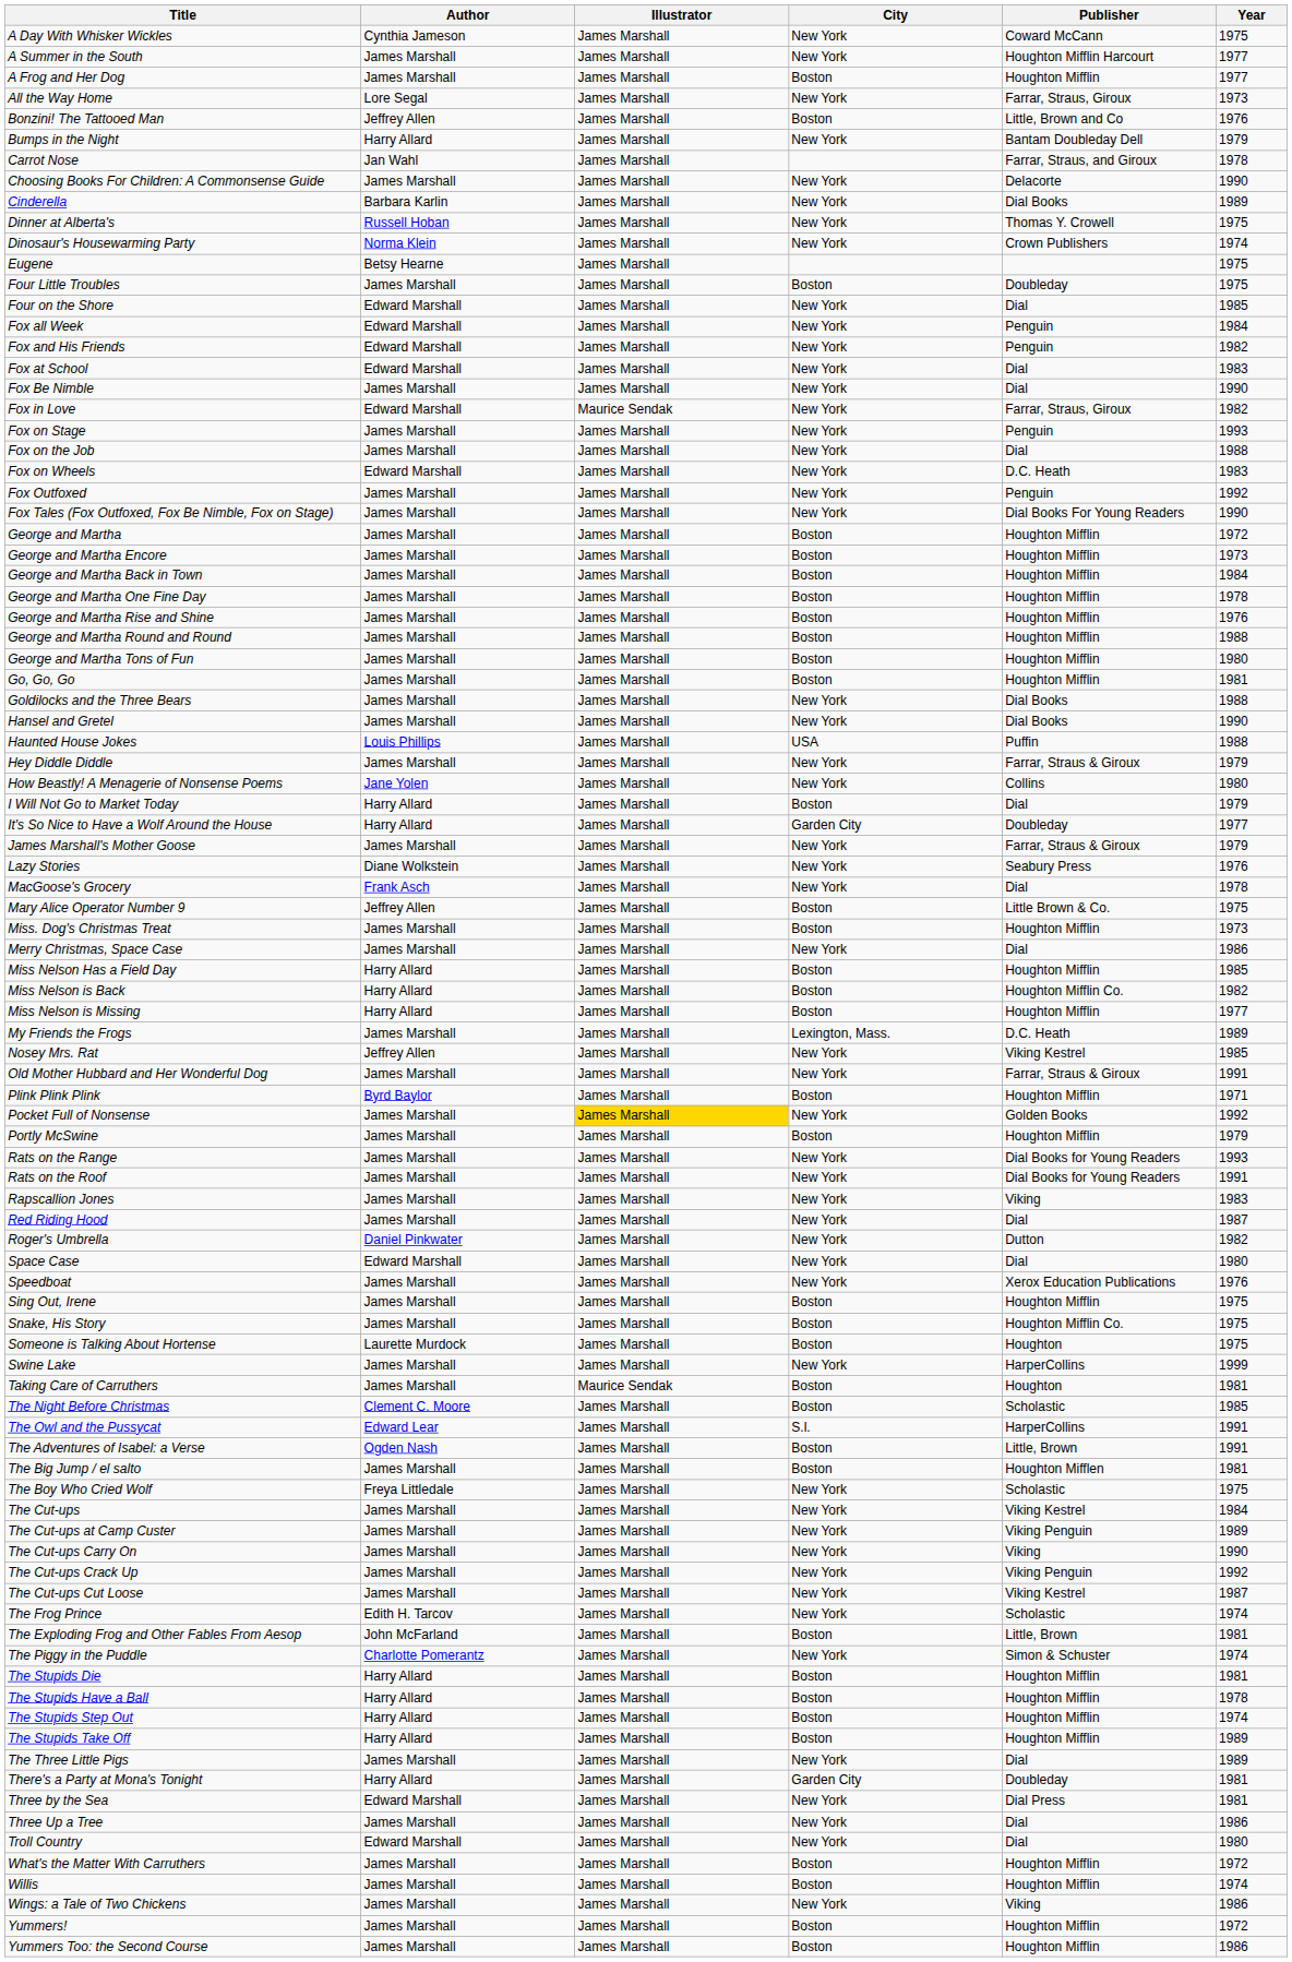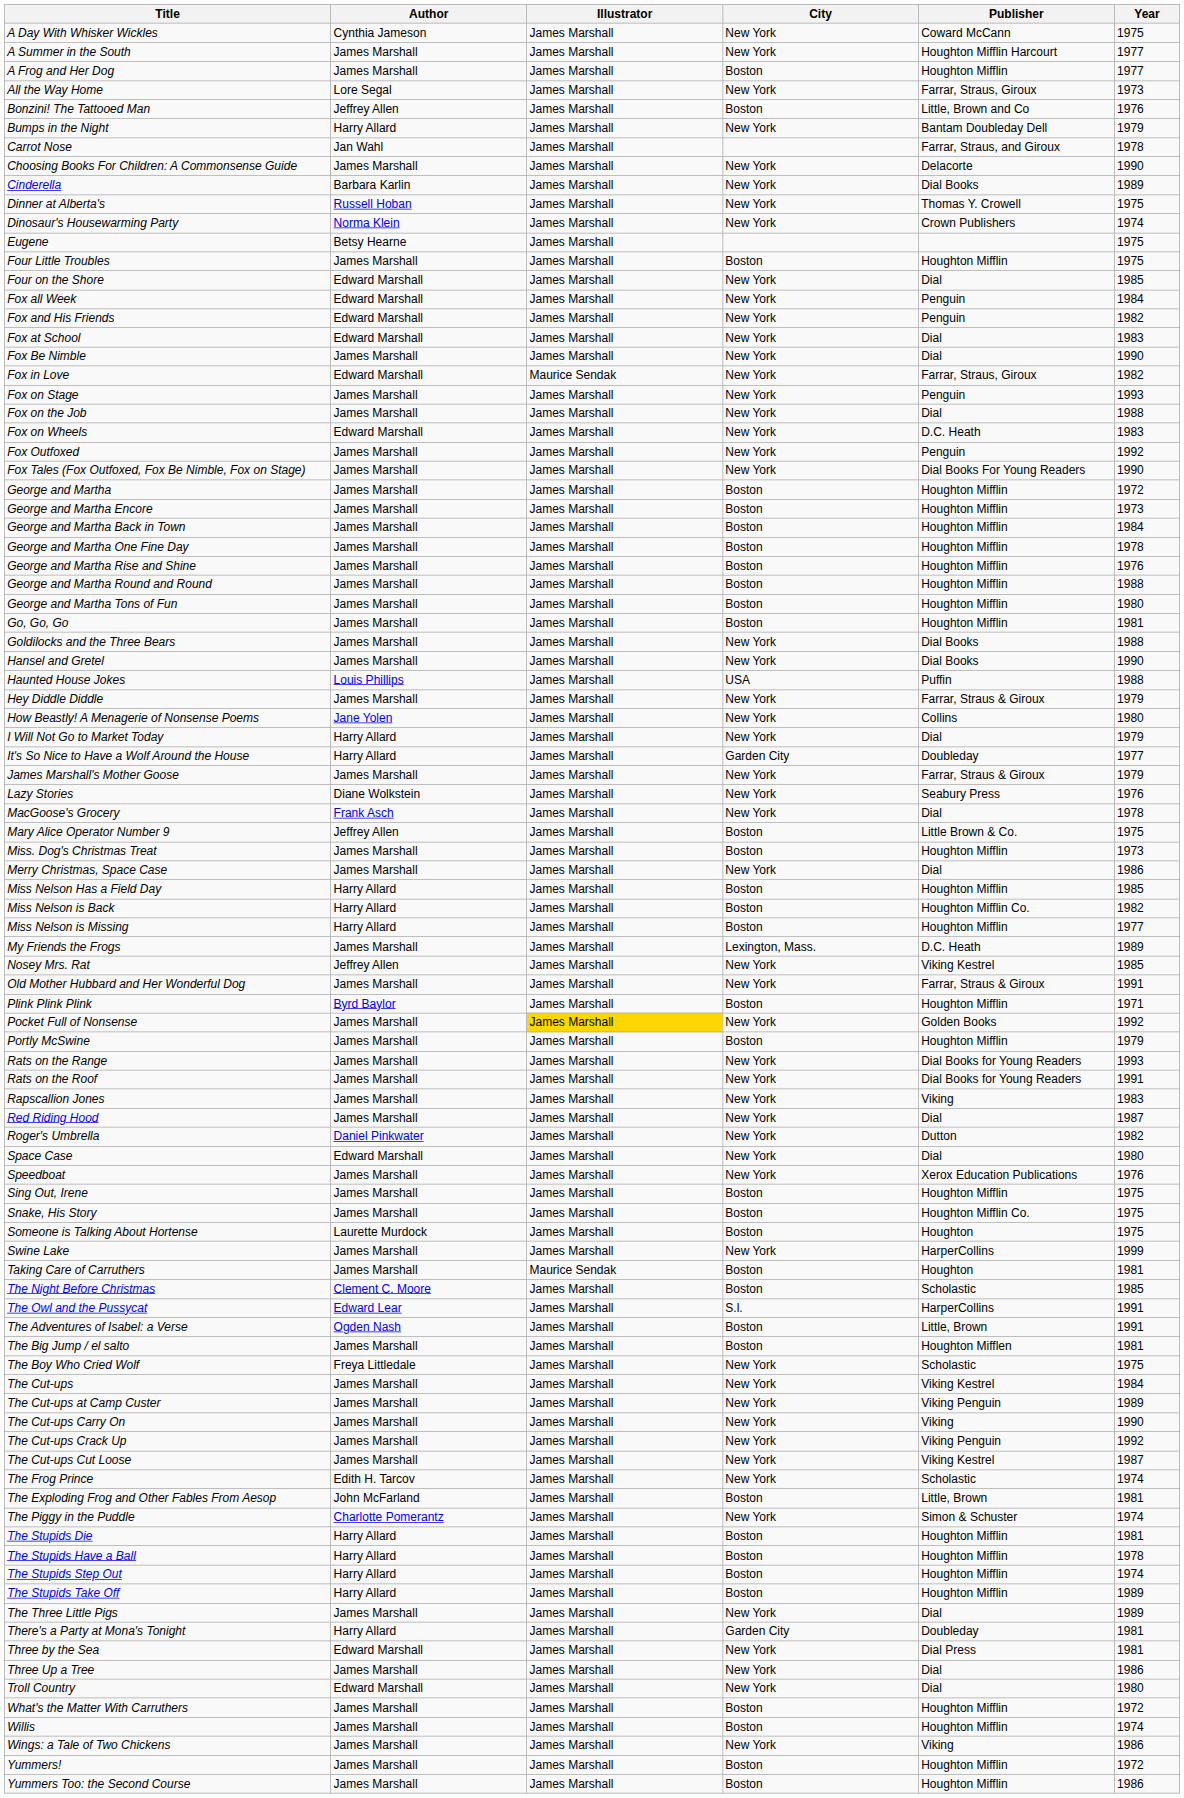 <table class="sortable wikitable" border="1">
 <tr>
 <th width=25%>Title</th>
 <th width=15%>Author</th>
 <th width=15%>Illustrator</th>
 <th width=15%>City</th>
 <th width=15%>Publisher</th>
 <th width=5%>Year</th>
 </tr>
 <tr>
 <td><em>A Day With Whisker Wickles</em></td>
 <td> Cynthia Jameson</td>
 <td> James Marshall</td>
 <td> New York</td>
 <td> Coward McCann</td>
 <td> 1975</td>
 </tr>
 <tr>
 <td><em>A Summer in the South</em></td>
 <td> James Marshall</td>
 <td> James Marshall</td>
 <td> New York</td>
 <td> Houghton Mifflin Harcourt</td>
 <td> 1977</td>
 </tr>
 <tr>
 <td><em>A Frog and Her Dog</em></td>
 <td> James Marshall</td>
 <td> James Marshall</td>
 <td> Boston</td>
 <td> Houghton Mifflin</td>
 <td> 1977</td>
 </tr>
 <tr>
 <td><em>All the Way Home</em></td>
 <td>Lore Segal</td>
 <td> James Marshall</td>
 <td> New York</td>
 <td> Farrar, Straus, Giroux</td>
 <td> 1973</td>
 </tr>
 <tr>
 <td><em>Bonzini! The Tattooed Man</em></td>
 <td> Jeffrey Allen</td>
 <td> James Marshall</td>
 <td> Boston</td>
 <td> Little, Brown and Co</td>
 <td> 1976</td>
 </tr>
 <tr>
 <td><em>Bumps in the Night</em></td>
 <td>Harry Allard</td>
 <td> James Marshall</td>
 <td> New York</td>
 <td> Bantam Doubleday Dell</td>
 <td> 1979</td>
 </tr>
 <tr>
 <td><em>Carrot Nose</em></td>
 <td>Jan Wahl</td>
 <td> James Marshall</td>
 <td></td>
 <td> Farrar, Straus, and Giroux</td>
 <td> 1978</td>
 </tr>
 <tr>
 <td><em>Choosing Books For Children: A Commonsense Guide</em></td>
 <td> James Marshall</td>
 <td> James Marshall</td>
 <td> New York</td>
 <td> Delacorte</td>
 <td> 1990</td>
 </tr>
 <tr>
 <td><em><a href='#'>Cinderella</a></em></td>
 <td> Barbara Karlin</td>
 <td> James Marshall</td>
 <td> New York</td>
 <td> Dial Books</td>
 <td> 1989</td>
 </tr>
 <tr>
 <td><em>Dinner at Alberta's</em></td>
 <td> <a href='#'>Russell Hoban</a></td>
 <td> James Marshall</td>
 <td> New York</td>
 <td> Thomas Y. Crowell</td>
 <td> 1975</td>
 </tr>
 <tr>
 <td><em>Dinosaur's Housewarming Party</em></td>
 <td> <a href='#'>Norma Klein</a></td>
 <td> James Marshall</td>
 <td> New York</td>
 <td> Crown Publishers</td>
 <td> 1974</td>
 </tr>
 <tr>
 <td><em>Eugene</em></td>
 <td> Betsy Hearne</td>
 <td> James Marshall</td>
 <td></td>
 <td></td>
 <td> 1975</td>
 </tr>
 <tr>
 <td><em>Four Little Troubles</em></td>
 <td> James Marshall</td>
 <td> James Marshall</td>
 <td> Boston</td>
-<td> Doubleday</td>
+<td> Houghton Mifflin</td>
 <td>1975</td>
 </tr>
 <tr>
 <td><em>Four on the Shore</em></td>
 <td> Edward Marshall</td>
 <td> James Marshall</td>
 <td> New York</td>
 <td> Dial</td>
 <td> 1985</td>
 </tr>
 <tr>
 <td><em>Fox all Week</em></td>
 <td> Edward Marshall</td>
 <td> James Marshall</td>
 <td> New York</td>
 <td> Penguin</td>
 <td> 1984</td>
 </tr>
 <tr>
 <td><em>Fox and His Friends</em></td>
 <td> Edward Marshall</td>
 <td> James Marshall</td>
 <td> New York</td>
 <td> Penguin</td>
 <td> 1982</td>
 </tr>
 <tr>
 <td><em>Fox at School</em></td>
 <td> Edward Marshall</td>
 <td> James Marshall</td>
 <td> New York</td>
 <td> Dial</td>
 <td> 1983</td>
 </tr>
 <tr>
 <td><em>Fox Be Nimble</em></td>
 <td> James Marshall</td>
 <td> James Marshall</td>
 <td> New York</td>
 <td> Dial</td>
 <td> 1990</td>
 </tr>
 <tr>
 <td><em>Fox in Love</em></td>
 <td> Edward Marshall</td>
 <td>Maurice Sendak</td>
 <td> New York</td>
 <td> Farrar, Straus, Giroux</td>
 <td> 1982</td>
 </tr>
 <tr>
 <td><em>Fox on Stage</em></td>
 <td> James Marshall</td>
 <td> James Marshall</td>
 <td> New York</td>
 <td> Penguin</td>
 <td> 1993</td>
 </tr>
 <tr>
 <td><em>Fox on the Job</em></td>
 <td> James Marshall</td>
 <td> James Marshall</td>
 <td> New York</td>
 <td> Dial</td>
 <td> 1988</td>
 </tr>
 <tr>
 <td><em>Fox on Wheels</em></td>
 <td> Edward Marshall</td>
 <td> James Marshall</td>
 <td> New York</td>
 <td> D.C. Heath</td>
 <td> 1983</td>
 </tr>
 <tr>
 <td><em>Fox Outfoxed</em></td>
 <td> James Marshall</td>
 <td> James Marshall</td>
 <td> New York</td>
 <td> Penguin</td>
 <td> 1992</td>
 </tr>
 <tr>
 <td><em>Fox Tales (Fox Outfoxed, Fox Be Nimble, Fox on Stage)</em></td>
 <td> James Marshall</td>
 <td> James Marshall</td>
 <td> New York</td>
 <td> Dial Books For Young Readers</td>
 <td> 1990</td>
 </tr>
 <tr>
 <td><em>George and Martha</em></td>
 <td> James Marshall</td>
 <td> James Marshall</td>
 <td> Boston</td>
 <td> Houghton Mifflin</td>
 <td> 1972</td>
 </tr>
 <tr>
 <td><em>George and Martha Encore</em></td>
 <td> James Marshall</td>
 <td> James Marshall</td>
 <td> Boston</td>
 <td> Houghton Mifflin</td>
 <td> 1973</td>
 </tr>
 <tr>
 <td><em>George and Martha Back in Town</em></td>
 <td> James Marshall</td>
 <td> James Marshall</td>
 <td> Boston</td>
 <td> Houghton Mifflin</td>
 <td> 1984</td>
 </tr>
 <tr>
 <td><em>George and Martha One Fine Day</em></td>
 <td> James Marshall</td>
 <td> James Marshall</td>
 <td> Boston</td>
 <td> Houghton Mifflin</td>
 <td> 1978</td>
 </tr>
 <tr>
 <td><em>George and Martha Rise and Shine</em></td>
 <td> James Marshall</td>
 <td> James Marshall</td>
 <td> Boston</td>
 <td> Houghton Mifflin</td>
 <td> 1976</td>
 </tr>
 <tr>
 <td><em>George and Martha Round and Round</em></td>
 <td> James Marshall</td>
 <td> James Marshall</td>
 <td> Boston</td>
 <td> Houghton Mifflin</td>
 <td> 1988</td>
 </tr>
 <tr>
 <td><em>George and Martha Tons of Fun</em></td>
 <td> James Marshall</td>
 <td> James Marshall</td>
 <td> Boston</td>
 <td> Houghton Mifflin</td>
 <td> 1980</td>
 </tr>
 <tr>
 <td><em>Go, Go, Go</em></td>
 <td> James Marshall</td>
 <td> James Marshall</td>
 <td> Boston</td>
 <td> Houghton Mifflin</td>
 <td> 1981</td>
 </tr>
 <tr>
 <td><em>Goldilocks and the Three Bears</em></td>
 <td> James Marshall</td>
 <td> James Marshall</td>
 <td> New York</td>
 <td> Dial Books</td>
 <td> 1988</td>
 </tr>
 <tr>
 <td><em>Hansel and Gretel</em></td>
 <td> James Marshall</td>
 <td> James Marshall</td>
 <td> New York</td>
 <td> Dial Books</td>
 <td> 1990</td>
 </tr>
 <tr>
 <td><em>Haunted House Jokes</em></td>
 <td> <a href='#'>Louis Phillips</a></td>
 <td> James Marshall</td>
 <td> USA</td>
 <td> Puffin</td>
 <td> 1988</td>
 </tr>
 <tr>
 <td><em>Hey Diddle Diddle</em></td>
 <td> James Marshall</td>
 <td> James Marshall</td>
 <td> New York</td>
 <td> Farrar, Straus & Giroux</td>
 <td> 1979</td>
 </tr>
 <tr>
 <td><em>How Beastly! A Menagerie of Nonsense Poems</em></td>
 <td> <a href='#'>Jane Yolen</a></td>
 <td> James Marshall</td>
 <td> New York</td>
 <td> Collins</td>
 <td> 1980</td>
 </tr>
 <tr>
 <td><em>I Will Not Go to Market Today</em></td>
 <td> Harry Allard</td>
 <td> James Marshall</td>
-<td> Boston</td>
+<td> New York</td>
 <td> Dial</td>
 <td> 1979</td>
 </tr>
 <tr>
 <td><em>It's So Nice to Have a Wolf Around the House</em></td>
 <td> Harry Allard</td>
 <td> James Marshall</td>
 <td> Garden City</td>
 <td> Doubleday</td>
 <td> 1977</td>
 </tr>
 <tr>
 <td><em>James Marshall's Mother Goose</em></td>
 <td> James Marshall</td>
 <td> James Marshall</td>
 <td> New York</td>
 <td> Farrar, Straus & Giroux</td>
 <td> 1979</td>
 </tr>
 <tr>
 <td><em>Lazy Stories</em></td>
 <td> Diane Wolkstein</td>
 <td> James Marshall</td>
 <td> New York</td>
 <td> Seabury Press</td>
 <td> 1976</td>
 </tr>
 <tr>
 <td><em>MacGoose's Grocery</em></td>
 <td> <a href='#'>Frank Asch</a></td>
 <td> James Marshall</td>
 <td> New York</td>
 <td> Dial</td>
 <td> 1978</td>
 </tr>
 <tr>
 <td><em>Mary Alice Operator Number 9</em></td>
 <td> Jeffrey Allen</td>
 <td> James Marshall</td>
 <td> Boston</td>
 <td> Little Brown & Co.</td>
 <td> 1975</td>
 </tr>
 <tr>
 <td><em>Miss. Dog's Christmas Treat</em></td>
 <td> James Marshall</td>
 <td> James Marshall</td>
 <td> Boston</td>
 <td> Houghton Mifflin</td>
 <td> 1973</td>
 </tr>
 <tr>
 <td><em>Merry Christmas, Space Case</em></td>
 <td> James Marshall</td>
 <td> James Marshall</td>
 <td> New York</td>
 <td> Dial</td>
 <td> 1986</td>
 </tr>
 <tr>
 <td><em>Miss Nelson Has a Field Day</em></td>
 <td> Harry Allard</td>
 <td> James Marshall</td>
 <td> Boston</td>
 <td> Houghton Mifflin</td>
 <td> 1985</td>
 </tr>
 <tr>
 <td><em>Miss Nelson is Back</em></td>
 <td> Harry Allard</td>
 <td> James Marshall</td>
 <td> Boston</td>
 <td> Houghton Mifflin Co.</td>
 <td> 1982</td>
 </tr>
 <tr>
 <td><em>Miss Nelson is Missing</em></td>
 <td> Harry Allard</td>
 <td> James Marshall</td>
 <td> Boston</td>
 <td> Houghton Mifflin</td>
 <td> 1977</td>
 </tr>
 <tr>
 <td><em>My Friends the Frogs</em></td>
 <td> James Marshall</td>
 <td> James Marshall</td>
 <td> Lexington, Mass.</td>
 <td> D.C. Heath</td>
 <td> 1989</td>
 </tr>
 <tr>
 <td><em>Nosey Mrs. Rat</em></td>
 <td> Jeffrey Allen</td>
 <td> James Marshall</td>
 <td> New York</td>
 <td> Viking Kestrel</td>
 <td> 1985</td>
 </tr>
 <tr>
 <td><em>Old Mother Hubbard and Her Wonderful Dog</em></td>
 <td> James Marshall</td>
 <td> James Marshall</td>
 <td> New York</td>
 <td> Farrar, Straus & Giroux</td>
 <td> 1991</td>
 </tr>
 <tr>
 <td><em>Plink Plink Plink</em></td>
 <td> <a href='#'>Byrd Baylor</a></td>
 <td> James Marshall</td>
 <td> Boston</td>
 <td> Houghton Mifflin</td>
 <td> 1971</td>
 </tr>
 <tr>
 <td><em>Pocket Full of Nonsense</em></td>
 <td> James Marshall</td>
 <td style="background: gold;"> James Marshall</td>
 <td> New York</td>
 <td> Golden Books</td>
 <td> 1992</td>
 </tr>
 <tr>
 <td><em>Portly McSwine</em></td>
 <td> James Marshall</td>
 <td> James Marshall</td>
 <td> Boston</td>
 <td> Houghton Mifflin</td>
 <td> 1979</td>
 </tr>
 <tr>
 <td><em>Rats on the Range</em></td>
 <td> James Marshall</td>
 <td> James Marshall</td>
 <td> New York</td>
 <td> Dial Books for Young Readers</td>
 <td> 1993</td>
 </tr>
 <tr>
 <td><em>Rats on the Roof</em></td>
 <td> James Marshall</td>
 <td> James Marshall</td>
 <td> New York</td>
 <td> Dial Books for Young Readers</td>
 <td> 1991</td>
 </tr>
 <tr>
 <td><em>Rapscallion Jones</em></td>
 <td> James Marshall</td>
 <td> James Marshall</td>
 <td> New York</td>
 <td> Viking</td>
 <td> 1983</td>
 </tr>
 <tr>
 <td><em><a href='#'>Red Riding Hood</a></em></td>
 <td> James Marshall</td>
 <td> James Marshall</td>
 <td> New York</td>
 <td> Dial</td>
 <td> 1987</td>
 </tr>
 <tr>
 <td><em>Roger's Umbrella</em></td>
 <td> <a href='#'>Daniel Pinkwater</a></td>
 <td> James Marshall</td>
 <td> New York</td>
 <td> Dutton</td>
 <td> 1982</td>
 </tr>
 <tr>
 <td><em>Space Case</em></td>
 <td> Edward Marshall</td>
 <td> James Marshall</td>
 <td> New York</td>
 <td> Dial</td>
 <td> 1980</td>
 </tr>
 <tr>
 <td><em>Speedboat</em></td>
 <td> James Marshall</td>
 <td> James Marshall</td>
 <td> New York</td>
 <td> Xerox Education Publications</td>
 <td> 1976</td>
 </tr>
 <tr>
 <td><em>Sing Out, Irene</em></td>
 <td> James Marshall</td>
 <td> James Marshall</td>
 <td> Boston</td>
 <td> Houghton Mifflin</td>
 <td> 1975</td>
 </tr>
 <tr>
 <td><em>Snake, His Story</em></td>
 <td> James Marshall</td>
 <td> James Marshall</td>
 <td> Boston</td>
 <td> Houghton Mifflin Co.</td>
 <td> 1975</td>
 </tr>
 <tr>
 <td><em>Someone is Talking About Hortense</em></td>
 <td> Laurette Murdock</td>
 <td> James Marshall</td>
 <td> Boston</td>
 <td> Houghton</td>
 <td> 1975</td>
 </tr>
 <tr>
 <td><em>Swine Lake</em></td>
 <td> James Marshall</td>
 <td> James Marshall</td>
 <td> New York</td>
 <td> HarperCollins</td>
 <td> 1999</td>
 </tr>
 <tr>
 <td><em>Taking Care of Carruthers</em></td>
 <td> James Marshall</td>
 <td>Maurice Sendak</td>
 <td> Boston</td>
 <td> Houghton</td>
 <td> 1981</td>
 </tr>
 <tr>
 <td><em><a href='#'>The Night Before Christmas</a></em></td>
 <td> <a href='#'>Clement C. Moore</a></td>
 <td> James Marshall</td>
 <td> Boston</td>
 <td> Scholastic</td>
 <td> 1985</td>
 </tr>
 <tr>
 <td><em><a href='#'>The Owl and the Pussycat</a></em></td>
 <td> <a href='#'>Edward Lear</a></td>
 <td> James Marshall</td>
 <td> S.l.</td>
 <td> HarperCollins</td>
 <td> 1991</td>
 </tr>
 <tr>
 <td><em>The Adventures of Isabel: a Verse</em></td>
 <td> <a href='#'>Ogden Nash</a></td>
 <td> James Marshall</td>
 <td> Boston</td>
 <td> Little, Brown</td>
 <td> 1991</td>
 </tr>
 <tr>
 <td><em>The Big Jump / el salto</em></td>
 <td> James Marshall</td>
 <td> James Marshall</td>
 <td> Boston</td>
 <td> Houghton Mifflen</td>
 <td> 1981</td>
 </tr>
 <tr>
 <td><em>The Boy Who Cried Wolf</em></td>
 <td> Freya Littledale</td>
 <td> James Marshall</td>
 <td> New York</td>
 <td> Scholastic</td>
 <td> 1975</td>
 </tr>
 <tr>
 <td><em>The Cut-ups</em></td>
 <td> James Marshall</td>
 <td> James Marshall</td>
 <td> New York</td>
 <td> Viking Kestrel</td>
 <td> 1984</td>
 </tr>
 <tr>
 <td><em>The Cut-ups at Camp Custer</em></td>
 <td> James Marshall</td>
 <td> James Marshall</td>
 <td> New York</td>
 <td> Viking Penguin</td>
 <td> 1989</td>
 </tr>
 <tr>
 <td><em>The Cut-ups Carry On</em></td>
 <td> James Marshall</td>
 <td> James Marshall</td>
 <td> New York</td>
 <td> Viking</td>
 <td> 1990</td>
 </tr>
 <tr>
 <td><em>The Cut-ups Crack Up</em></td>
 <td> James Marshall</td>
 <td> James Marshall</td>
 <td> New York</td>
 <td> Viking Penguin</td>
 <td> 1992</td>
 </tr>
 <tr>
 <td><em>The Cut-ups Cut Loose</em></td>
 <td> James Marshall</td>
 <td> James Marshall</td>
 <td> New York</td>
 <td> Viking Kestrel</td>
 <td> 1987</td>
 </tr>
 <tr>
 <td><em>The Frog Prince</em></td>
 <td> Edith H. Tarcov</td>
 <td> James Marshall</td>
 <td> New York</td>
 <td> Scholastic</td>
 <td> 1974</td>
 </tr>
 <tr>
 <td><em>The Exploding Frog and Other Fables From Aesop</em></td>
 <td> John McFarland</td>
 <td> James Marshall</td>
 <td> Boston</td>
 <td> Little, Brown</td>
 <td> 1981</td>
 </tr>
 <tr>
 <td><em>The Piggy in the Puddle</em></td>
 <td> <a href='#'>Charlotte Pomerantz</a></td>
 <td> James Marshall</td>
 <td> New York</td>
 <td> Simon & Schuster</td>
 <td> 1974</td>
 </tr>
 <tr>
 <td><em><a href='#'>The Stupids Die</a></em></td>
 <td> Harry Allard</td>
 <td> James Marshall</td>
 <td> Boston</td>
 <td> Houghton Mifflin</td>
 <td> 1981</td>
 </tr>
 <tr>
 <td><em><a href='#'>The Stupids Have a Ball</a></em></td>
 <td> Harry Allard</td>
 <td> James Marshall</td>
 <td> Boston</td>
 <td> Houghton Mifflin</td>
 <td> 1978</td>
 </tr>
 <tr>
 <td><em><a href='#'>The Stupids Step Out</a></em></td>
 <td> Harry Allard</td>
 <td> James Marshall</td>
 <td> Boston</td>
 <td> Houghton Mifflin</td>
 <td> 1974</td>
 </tr>
 <tr>
 <td><em><a href='#'>The Stupids Take Off</a></em></td>
 <td> Harry Allard</td>
 <td> James Marshall</td>
 <td> Boston</td>
 <td> Houghton Mifflin</td>
 <td> 1989</td>
 </tr>
 <tr>
 <td><em>The Three Little Pigs</em></td>
 <td> James Marshall</td>
 <td> James Marshall</td>
 <td> New York</td>
 <td> Dial</td>
 <td> 1989</td>
 </tr>
 <tr>
 <td><em>There's a Party at Mona's Tonight</em></td>
 <td> Harry Allard</td>
 <td> James Marshall</td>
 <td> Garden City</td>
 <td> Doubleday</td>
 <td> 1981</td>
 </tr>
 <tr>
 <td><em>Three by the Sea</em></td>
 <td> Edward Marshall</td>
 <td> James Marshall</td>
 <td> New York</td>
 <td> Dial Press</td>
 <td> 1981</td>
 </tr>
 <tr>
 <td><em>Three Up a Tree</em></td>
 <td> James Marshall</td>
 <td> James Marshall</td>
 <td> New York</td>
 <td> Dial</td>
 <td> 1986</td>
 </tr>
 <tr>
 <td><em>Troll Country</em></td>
 <td> Edward Marshall</td>
 <td> James Marshall</td>
 <td> New York</td>
 <td> Dial</td>
 <td> 1980</td>
 </tr>
 <tr>
 <td><em>What's the Matter With Carruthers</em></td>
 <td> James Marshall</td>
 <td> James Marshall</td>
 <td> Boston</td>
 <td> Houghton Mifflin</td>
 <td> 1972</td>
 </tr>
 <tr>
 <td><em>Willis</em></td>
 <td> James Marshall</td>
 <td> James Marshall</td>
 <td> Boston</td>
 <td> Houghton Mifflin</td>
 <td> 1974</td>
 </tr>
 <tr>
 <td><em>Wings: a Tale of Two Chickens</em></td>
 <td> James Marshall</td>
 <td> James Marshall</td>
 <td> New York</td>
 <td> Viking</td>
 <td> 1986</td>
 </tr>
 <tr>
 <td><em>Yummers!</em></td>
 <td> James Marshall</td>
 <td> James Marshall</td>
 <td> Boston</td>
 <td> Houghton Mifflin</td>
 <td> 1972</td>
 </tr>
 <tr>
 <td><em>Yummers Too: the Second Course</em></td>
 <td> James Marshall</td>
 <td> James Marshall</td>
 <td> Boston</td>
 <td> Houghton Mifflin</td>
 <td> 1986</td>
 </tr>
 </table>
